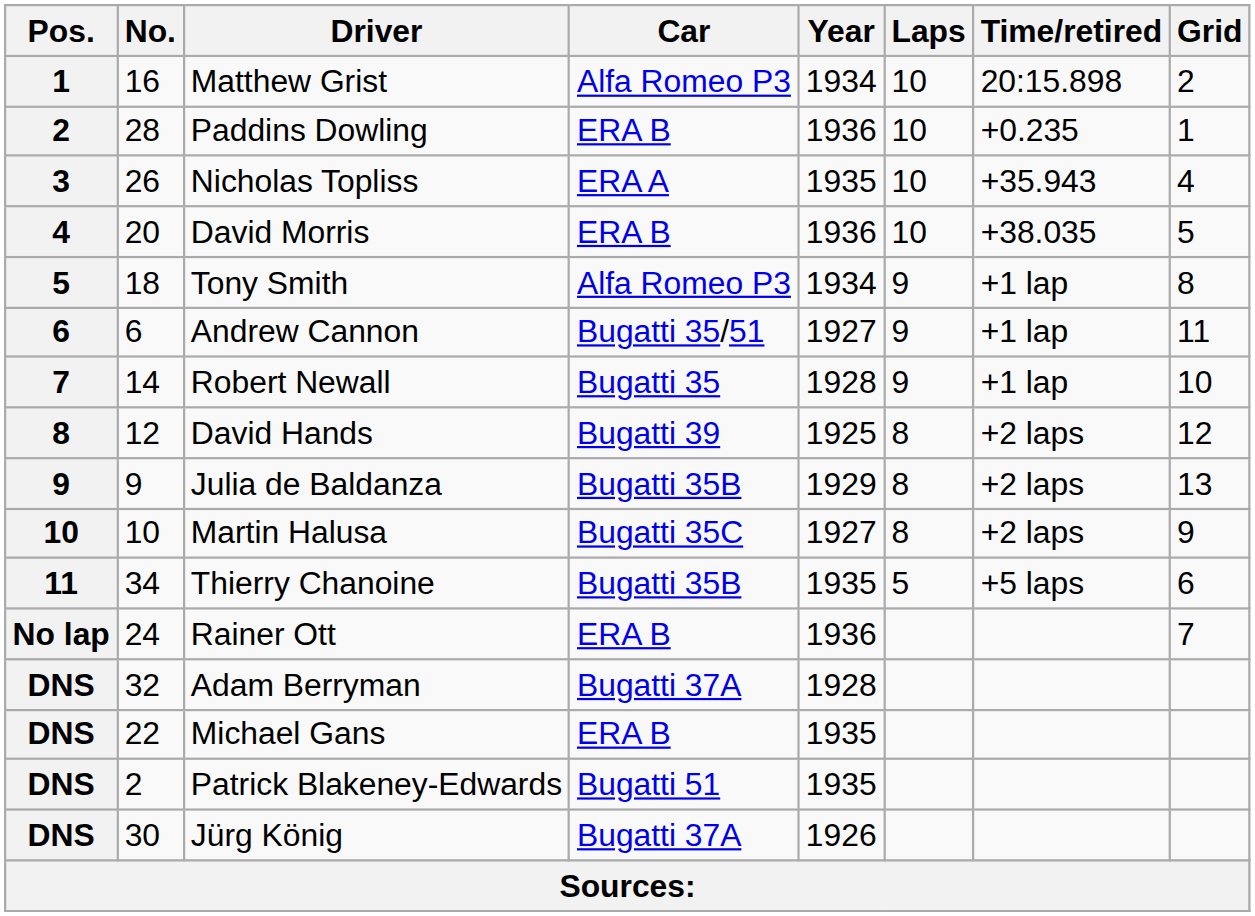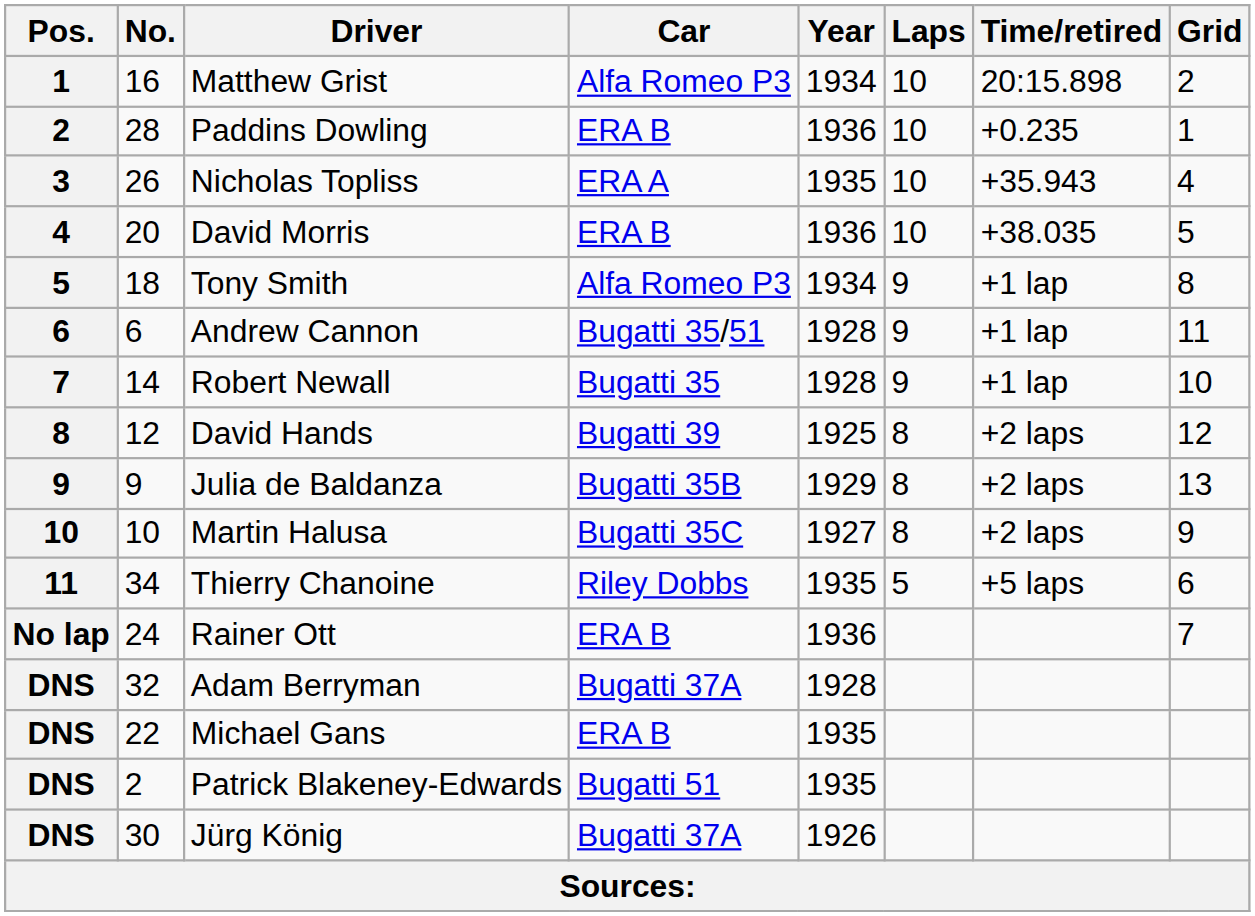 <table class="wikitable" style="font-size:90%">
 <tr>
 <th>Pos.</th>
 <th>No.</th>
 <th>Driver</th>
 <th>Car</th>
 <th>Year</th>
 <th>Laps</th>
 <th>Time/retired</th>
 <th>Grid</th>
 </tr>
 <tr>
 <th>1</th>
 <td>16</td>
 <td> Matthew Grist</td>
 <td><a href='#'>Alfa Romeo P3</a></td>
 <td>1934</td>
 <td>10</td>
 <td>20:15.898</td>
 <td>2</td>
 </tr>
 <tr>
 <th>2</th>
 <td>28</td>
 <td> Paddins Dowling</td>
 <td><a href='#'>ERA B</a></td>
 <td>1936</td>
 <td>10</td>
 <td>+0.235</td>
 <td>1</td>
 </tr>
 <tr>
 <th>3</th>
 <td>26</td>
 <td> Nicholas Topliss</td>
 <td><a href='#'>ERA A</a></td>
 <td>1935</td>
 <td>10</td>
 <td>+35.943</td>
 <td>4</td>
 </tr>
 <tr>
 <th>4</th>
 <td>20</td>
 <td> David Morris</td>
 <td><a href='#'>ERA B</a></td>
 <td>1936</td>
 <td>10</td>
 <td>+38.035</td>
 <td>5</td>
 </tr>
 <tr>
 <th>5</th>
 <td>18</td>
 <td> Tony Smith</td>
 <td><a href='#'>Alfa Romeo P3</a></td>
 <td>1934</td>
 <td>9</td>
 <td>+1 lap</td>
 <td>8</td>
 </tr>
 <tr>
 <th>6</th>
 <td>6</td>
 <td> Andrew Cannon</td>
 <td><a href='#'>Bugatti 35</a>/<a href='#'>51</a></td>
-<td>1927</td>
+<td>1928</td>
 <td>9</td>
 <td>+1 lap</td>
 <td>11</td>
 </tr>
 <tr>
 <th>7</th>
 <td>14</td>
 <td> Robert Newall</td>
 <td><a href='#'>Bugatti 35</a></td>
 <td>1928</td>
 <td>9</td>
 <td>+1 lap</td>
 <td>10</td>
 </tr>
 <tr>
 <th>8</th>
 <td>12</td>
 <td> David Hands</td>
 <td><a href='#'>Bugatti 39</a></td>
 <td>1925</td>
 <td>8</td>
 <td>+2 laps</td>
 <td>12</td>
 </tr>
 <tr>
 <th>9</th>
 <td>9</td>
 <td> Julia de Baldanza</td>
 <td><a href='#'>Bugatti 35B</a></td>
 <td>1929</td>
 <td>8</td>
 <td>+2 laps</td>
 <td>13</td>
 </tr>
 <tr>
 <th>10</th>
 <td>10</td>
 <td> Martin Halusa</td>
 <td><a href='#'>Bugatti 35C</a></td>
 <td>1927</td>
 <td>8</td>
 <td>+2 laps</td>
 <td>9</td>
 </tr>
 <tr>
 <th>11</th>
 <td>34</td>
 <td> Thierry Chanoine</td>
-<td><a href='#'>Bugatti 35B</a></td>
+<td><a href='#'>Riley Dobbs</a></td>
 <td>1935</td>
 <td>5</td>
 <td>+5 laps</td>
 <td>6</td>
 </tr>
 <tr>
 <th>No lap</th>
 <td>24</td>
 <td> Rainer Ott</td>
 <td><a href='#'>ERA B</a></td>
 <td>1936</td>
 <td></td>
 <td></td>
 <td>7</td>
 </tr>
 <tr>
 <th>DNS</th>
 <td>32</td>
 <td> Adam Berryman</td>
 <td><a href='#'>Bugatti 37A</a></td>
 <td>1928</td>
 <td></td>
 <td></td>
 <td></td>
 </tr>
 <tr>
 <th>DNS</th>
 <td>22</td>
 <td> Michael Gans</td>
 <td><a href='#'>ERA B</a></td>
 <td>1935</td>
 <td></td>
 <td></td>
 <td></td>
 </tr>
 <tr>
 <th>DNS</th>
 <td>2</td>
 <td> Patrick Blakeney-Edwards</td>
 <td><a href='#'>Bugatti 51</a></td>
 <td>1935</td>
 <td></td>
 <td></td>
 <td></td>
 </tr>
 <tr>
 <th>DNS</th>
 <td>30</td>
 <td> Jürg König</td>
 <td><a href='#'>Bugatti 37A</a></td>
 <td>1926</td>
 <td></td>
 <td></td>
 <td></td>
 </tr>
 <tr style="background-color:#E5E4E2" align="center">
 <th colspan=8>Sources:</th>
 </tr>
 <tr>
 </tr>
 </table>
